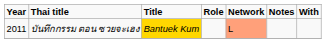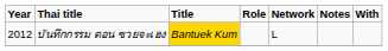 <table class="wikitable" style="font-size: 85%;">
 <tr>
 <td><strong>Year</strong></td>
 <td><strong>Thai title</strong></td>
 <td><strong>Title</strong></td>
 <td><strong>Role</strong></td>
 <td><strong>Network</strong></td>
 <td><strong>Notes</strong></td>
 <td><strong>With</strong></td>
 </tr>
 <tr>
-<td>2011</td>
+<td>2012</td>
 <td><em> บันทึกกรรม ตอน ซวยจะเฮง </em></td>
 <td style="background: gold;"><em> Bantuek Kum </em></td>
 <td></td>
-<td style="background: lightsalmon;">L</td>
+<td>L</td>
 <td></td>
 <td></td>
 </tr>
 <tr>
 </tr>
 </table>
